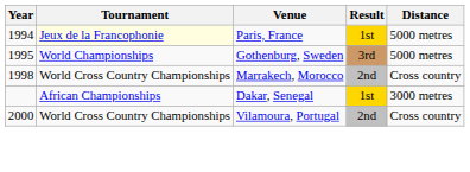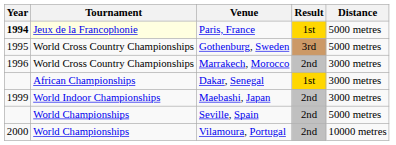 <table class=wikitable>
 <tr>
 <th>Year</th>
 <th>Tournament</th>
 <th>Venue</th>
 <th>Result</th>
 <th>Distance</th>
 </tr>
 <tr>
-<td>1994</td>
+<td><strong>1994</strong></td>
 <td style="background: lightyellow;"><a href='#'>Jeux de la Francophonie</a></td>
 <td><a href='#'>Paris, France</a></td>
 <td bgcolor="gold" align="center">1st</td>
 <td>5000 metres</td>
 </tr>
 <tr>
 <td>1995</td>
-<td><a href='#'>World Championships</a></td>
+<td>World Cross Country Championships</td>
 <td><a href='#'>Gothenburg</a>, <a href='#'>Sweden</a></td>
 <td bgcolor="cc9966" align="center">3rd</td>
 <td>5000 metres</td>
 </tr>
 <tr>
-<td>1998</td>
+<td>1996</td>
 <td>World Cross Country Championships</td>
 <td><a href='#'>Marrakech</a>, <a href='#'>Morocco</a></td>
 <td bgcolor="silver" align="center">2nd</td>
-<td>Cross country</td>
+<td>3000 metres</td>
 </tr>
 <tr>
 <td></td>
 <td><a href='#'>African Championships</a></td>
 <td><a href='#'>Dakar</a>, <a href='#'>Senegal</a></td>
 <td bgcolor="gold" align="center">1st</td>
 <td>3000 metres</td>
 </tr>
 <tr>
+<td>1999</td>
+<td><a href='#'>World Indoor Championships</a></td>
+<td><a href='#'>Maebashi</a>, <a href='#'>Japan</a></td>
+<td bgcolor="silver" align="center">2nd</td>
+<td>3000 metres</td>
+</tr>
+<tr>
+<td></td>
+<td><a href='#'>World Championships</a></td>
+<td><a href='#'>Seville</a>, <a href='#'>Spain</a></td>
+<td bgcolor="silver" align="center">2nd</td>
+<td>5000 metres</td>
+</tr>
+<tr>
 <td>2000</td>
-<td>World Cross Country Championships</td>
+<td><a href='#'>World Championships</a></td>
 <td><a href='#'>Vilamoura</a>, <a href='#'>Portugal</a></td>
 <td bgcolor="silver" align="center">2nd</td>
-<td>Cross country</td>
+<td>10000 metres</td>
 </tr>
 </table>
